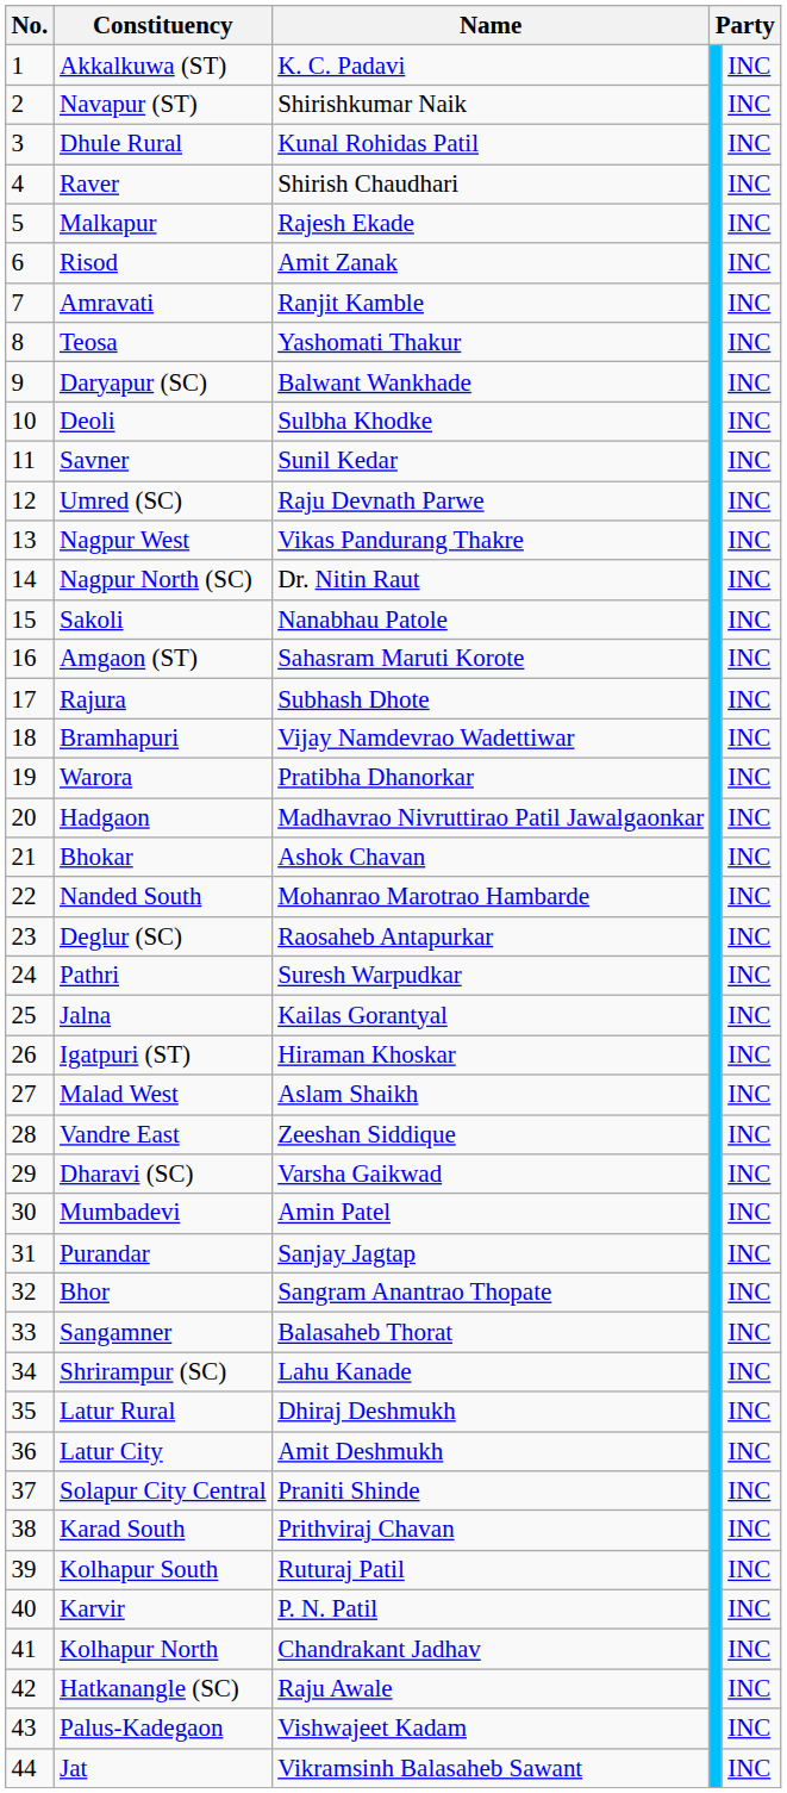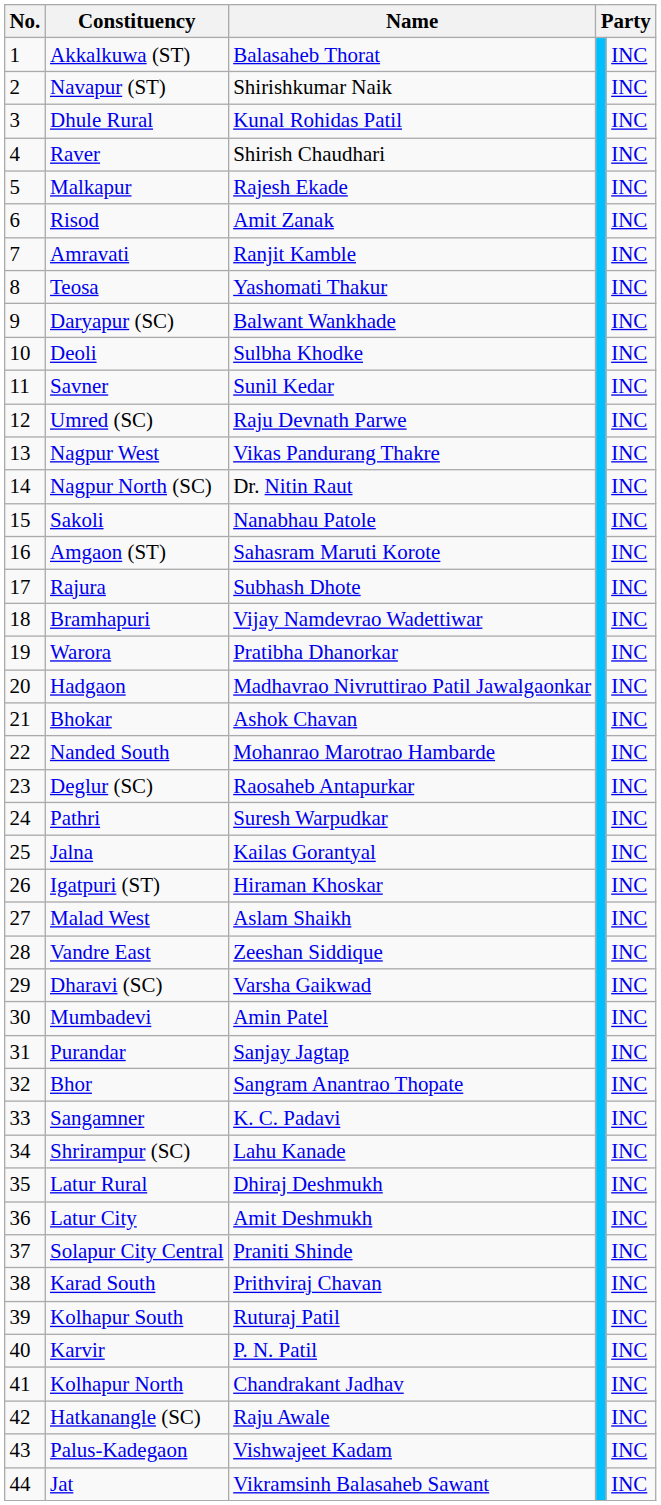 <table class="wikitable sortable" style="text-align:left">
 <tr>
 <th>No.</th>
 <th>Constituency</th>
 <th>Name</th>
 <th colspan="2">Party</th>
 </tr>
 <tr>
 <td>1</td>
 <td><a href='#'>Akkalkuwa</a> (ST)</td>
-<td><a href='#'>K. C. Padavi</a></td>
+<td><a href='#'>Balasaheb Thorat</a></td>
 <td rowspan="44" bgcolor="#00BFFF"></td>
 <td><a href='#'>INC</a></td>
 </tr>
 <tr>
 <td>2</td>
 <td><a href='#'>Navapur</a> (ST)</td>
 <td>Shirishkumar Naik</td>
 <td><a href='#'>INC</a></td>
 </tr>
 <tr>
 <td>3</td>
 <td><a href='#'>Dhule Rural</a></td>
 <td><a href='#'>Kunal Rohidas Patil</a></td>
 <td><a href='#'>INC</a></td>
 </tr>
 <tr>
 <td>4</td>
 <td><a href='#'>Raver</a></td>
 <td>Shirish Chaudhari</td>
 <td><a href='#'>INC</a></td>
 </tr>
 <tr>
 <td>5</td>
 <td><a href='#'>Malkapur</a></td>
 <td><a href='#'>Rajesh Ekade</a></td>
 <td><a href='#'>INC</a></td>
 </tr>
 <tr>
 <td>6</td>
 <td><a href='#'>Risod</a></td>
 <td><a href='#'>Amit Zanak</a></td>
 <td><a href='#'>INC</a></td>
 </tr>
 <tr>
 <td>7</td>
 <td><a href='#'>Amravati</a></td>
 <td><a href='#'>Ranjit Kamble</a></td>
 <td><a href='#'>INC</a></td>
 </tr>
 <tr>
 <td>8</td>
 <td><a href='#'>Teosa</a></td>
 <td><a href='#'>Yashomati Thakur</a></td>
 <td><a href='#'>INC</a></td>
 </tr>
 <tr>
 <td>9</td>
 <td><a href='#'>Daryapur</a> (SC)</td>
 <td><a href='#'>Balwant Wankhade</a></td>
 <td><a href='#'>INC</a></td>
 </tr>
 <tr>
 <td>10</td>
 <td><a href='#'>Deoli</a></td>
 <td><a href='#'>Sulbha Khodke</a></td>
 <td><a href='#'>INC</a></td>
 </tr>
 <tr>
 <td>11</td>
 <td><a href='#'>Savner</a></td>
 <td><a href='#'>Sunil Kedar</a></td>
 <td><a href='#'>INC</a></td>
 </tr>
 <tr>
 <td>12</td>
 <td><a href='#'>Umred</a> (SC)</td>
 <td><a href='#'>Raju Devnath Parwe</a></td>
 <td><a href='#'>INC</a></td>
 </tr>
 <tr>
 <td>13</td>
 <td><a href='#'>Nagpur West</a></td>
 <td><a href='#'>Vikas Pandurang Thakre</a></td>
 <td><a href='#'>INC</a></td>
 </tr>
 <tr>
 <td>14</td>
 <td><a href='#'>Nagpur North</a> (SC)</td>
 <td>Dr. <a href='#'>Nitin Raut</a></td>
 <td><a href='#'>INC</a></td>
 </tr>
 <tr>
 <td>15</td>
 <td><a href='#'>Sakoli</a></td>
 <td><a href='#'>Nanabhau Patole</a></td>
 <td><a href='#'>INC</a></td>
 </tr>
 <tr>
 <td>16</td>
 <td><a href='#'>Amgaon</a> (ST)</td>
 <td><a href='#'>Sahasram Maruti Korote</a></td>
 <td><a href='#'>INC</a></td>
 </tr>
 <tr>
 <td>17</td>
 <td><a href='#'>Rajura</a></td>
 <td><a href='#'>Subhash Dhote</a></td>
 <td><a href='#'>INC</a></td>
 </tr>
 <tr>
 <td>18</td>
 <td><a href='#'>Bramhapuri</a></td>
 <td><a href='#'>Vijay Namdevrao Wadettiwar</a></td>
 <td><a href='#'>INC</a></td>
 </tr>
 <tr>
 <td>19</td>
 <td><a href='#'>Warora</a></td>
 <td><a href='#'>Pratibha Dhanorkar</a></td>
 <td><a href='#'>INC</a></td>
 </tr>
 <tr>
 <td>20</td>
 <td><a href='#'>Hadgaon</a></td>
 <td><a href='#'>Madhavrao Nivruttirao Patil Jawalgaonkar</a></td>
 <td><a href='#'>INC</a></td>
 </tr>
 <tr>
 <td>21</td>
 <td><a href='#'>Bhokar</a></td>
 <td><a href='#'>Ashok Chavan</a></td>
 <td><a href='#'>INC</a></td>
 </tr>
 <tr>
 <td>22</td>
 <td><a href='#'>Nanded South</a></td>
 <td><a href='#'>Mohanrao Marotrao Hambarde</a></td>
 <td><a href='#'>INC</a></td>
 </tr>
 <tr>
 <td>23</td>
 <td><a href='#'>Deglur</a> (SC)</td>
 <td><a href='#'>Raosaheb Antapurkar</a></td>
 <td><a href='#'>INC</a></td>
 </tr>
 <tr>
 <td>24</td>
 <td><a href='#'>Pathri</a></td>
 <td><a href='#'>Suresh Warpudkar</a></td>
 <td><a href='#'>INC</a></td>
 </tr>
 <tr>
 <td>25</td>
 <td><a href='#'>Jalna</a></td>
 <td><a href='#'>Kailas Gorantyal</a></td>
 <td><a href='#'>INC</a></td>
 </tr>
 <tr>
 <td>26</td>
 <td><a href='#'>Igatpuri</a> (ST)</td>
 <td><a href='#'>Hiraman Khoskar</a></td>
 <td><a href='#'>INC</a></td>
 </tr>
 <tr>
 <td>27</td>
 <td><a href='#'>Malad West</a></td>
 <td><a href='#'>Aslam Shaikh</a></td>
 <td><a href='#'>INC</a></td>
 </tr>
 <tr>
 <td>28</td>
 <td><a href='#'>Vandre East</a></td>
 <td><a href='#'>Zeeshan Siddique</a></td>
 <td><a href='#'>INC</a></td>
 </tr>
 <tr>
 <td>29</td>
 <td><a href='#'>Dharavi</a> (SC)</td>
 <td><a href='#'>Varsha Gaikwad</a></td>
 <td><a href='#'>INC</a></td>
 </tr>
 <tr>
 <td>30</td>
 <td><a href='#'>Mumbadevi</a></td>
 <td><a href='#'>Amin Patel</a></td>
 <td><a href='#'>INC</a></td>
 </tr>
 <tr>
 <td>31</td>
 <td><a href='#'>Purandar</a></td>
 <td><a href='#'>Sanjay Jagtap</a></td>
 <td><a href='#'>INC</a></td>
 </tr>
 <tr>
 <td>32</td>
 <td><a href='#'>Bhor</a></td>
 <td><a href='#'>Sangram Anantrao Thopate</a></td>
 <td><a href='#'>INC</a></td>
 </tr>
 <tr>
 <td>33</td>
 <td><a href='#'>Sangamner</a></td>
-<td><a href='#'>Balasaheb Thorat</a></td>
+<td><a href='#'>K. C. Padavi</a></td>
 <td><a href='#'>INC</a></td>
 </tr>
 <tr>
 <td>34</td>
 <td><a href='#'>Shrirampur</a> (SC)</td>
 <td><a href='#'>Lahu Kanade</a></td>
 <td><a href='#'>INC</a></td>
 </tr>
 <tr>
 <td>35</td>
 <td><a href='#'>Latur Rural</a></td>
 <td><a href='#'>Dhiraj Deshmukh</a></td>
 <td><a href='#'>INC</a></td>
 </tr>
 <tr>
 <td>36</td>
 <td><a href='#'>Latur City</a></td>
 <td><a href='#'>Amit Deshmukh</a></td>
 <td><a href='#'>INC</a></td>
 </tr>
 <tr>
 <td>37</td>
 <td><a href='#'>Solapur City Central</a></td>
 <td><a href='#'>Praniti Shinde</a></td>
 <td><a href='#'>INC</a></td>
 </tr>
 <tr>
 <td>38</td>
 <td><a href='#'>Karad South</a></td>
 <td><a href='#'>Prithviraj Chavan</a></td>
 <td><a href='#'>INC</a></td>
 </tr>
 <tr>
 <td>39</td>
 <td><a href='#'>Kolhapur South</a></td>
 <td><a href='#'>Ruturaj Patil</a></td>
 <td><a href='#'>INC</a></td>
 </tr>
 <tr>
 <td>40</td>
 <td><a href='#'>Karvir</a></td>
 <td><a href='#'>P. N. Patil</a></td>
 <td><a href='#'>INC</a></td>
 </tr>
 <tr>
 <td>41</td>
 <td><a href='#'>Kolhapur North</a></td>
 <td><a href='#'>Chandrakant Jadhav</a></td>
 <td><a href='#'>INC</a></td>
 </tr>
 <tr>
 <td>42</td>
 <td><a href='#'>Hatkanangle</a> (SC)</td>
 <td><a href='#'>Raju Awale</a></td>
 <td><a href='#'>INC</a></td>
 </tr>
 <tr>
 <td>43</td>
 <td><a href='#'>Palus-Kadegaon</a></td>
 <td><a href='#'>Vishwajeet Kadam</a></td>
 <td><a href='#'>INC</a></td>
 </tr>
 <tr>
 <td>44</td>
 <td><a href='#'>Jat</a></td>
 <td><a href='#'>Vikramsinh Balasaheb Sawant</a></td>
 <td><a href='#'>INC</a></td>
 </tr>
 </table>
